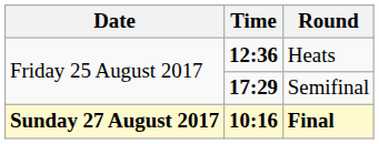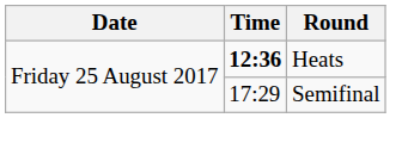 <table class="wikitable">
 <tr>
 <th>Date</th>
 <th>Time</th>
 <th>Round</th>
 </tr>
 <tr>
 <td rowspan=2>Friday 25 August 2017</td>
 <td><strong>12:36</strong></td>
 <td>Heats</td>
 </tr>
 <tr>
-<td><strong>17:29</strong></td>
+<td>17:29</td>
 <td>Semifinal</td>
 </tr>
-<tr>
-<td style=background:lemonchiffon><strong>Sunday 27 August 2017</strong></td>
-<td style=background:lemonchiffon><strong>10:16</strong></td>
-<td style=background:lemonchiffon><strong>Final</strong></td>
-</tr>
 </table>
